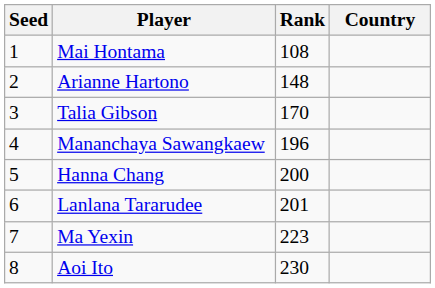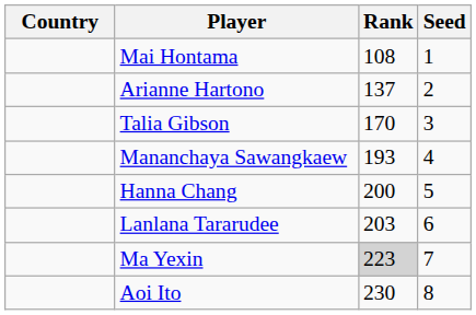 <table class="wikitable">
 <tr>
-<th>Seed</th>
+<th width="75">Country</th>
 <th width="175">Player</th>
 <th>Rank</th>
-<th width="75">Country</th>
+<th>Seed</th>
 </tr>
 <tr>
-<td>1</td>
+<td></td>
 <td><a href='#'>Mai Hontama</a></td>
 <td>108</td>
-<td></td>
+<td>1</td>
 </tr>
 <tr>
+<td></td>
+<td><a href='#'>Arianne Hartono</a></td>
+<td>137</td>
 <td>2</td>
-<td><a href='#'>Arianne Hartono</a></td>
-<td>148</td>
-<td></td>
 </tr>
 <tr>
-<td>3</td>
+<td></td>
 <td><a href='#'>Talia Gibson</a></td>
 <td>170</td>
-<td></td>
+<td>3</td>
 </tr>
 <tr>
+<td></td>
+<td><a href='#'>Mananchaya Sawangkaew</a></td>
+<td>193</td>
 <td>4</td>
-<td><a href='#'>Mananchaya Sawangkaew</a></td>
-<td>196</td>
-<td></td>
 </tr>
 <tr>
-<td>5</td>
+<td></td>
 <td><a href='#'>Hanna Chang</a></td>
 <td>200</td>
-<td></td>
+<td>5</td>
 </tr>
 <tr>
+<td></td>
+<td><a href='#'>Lanlana Tararudee</a></td>
+<td>203</td>
 <td>6</td>
-<td><a href='#'>Lanlana Tararudee</a></td>
-<td>201</td>
-<td></td>
 </tr>
 <tr>
+<td></td>
+<td><a href='#'>Ma Yexin</a></td>
+<td style="background: lightgrey;">223</td>
 <td>7</td>
-<td><a href='#'>Ma Yexin</a></td>
-<td>223</td>
-<td></td>
 </tr>
 <tr>
-<td>8</td>
+<td></td>
 <td><a href='#'>Aoi Ito</a></td>
 <td>230</td>
-<td></td>
+<td>8</td>
 </tr>
 </table>
